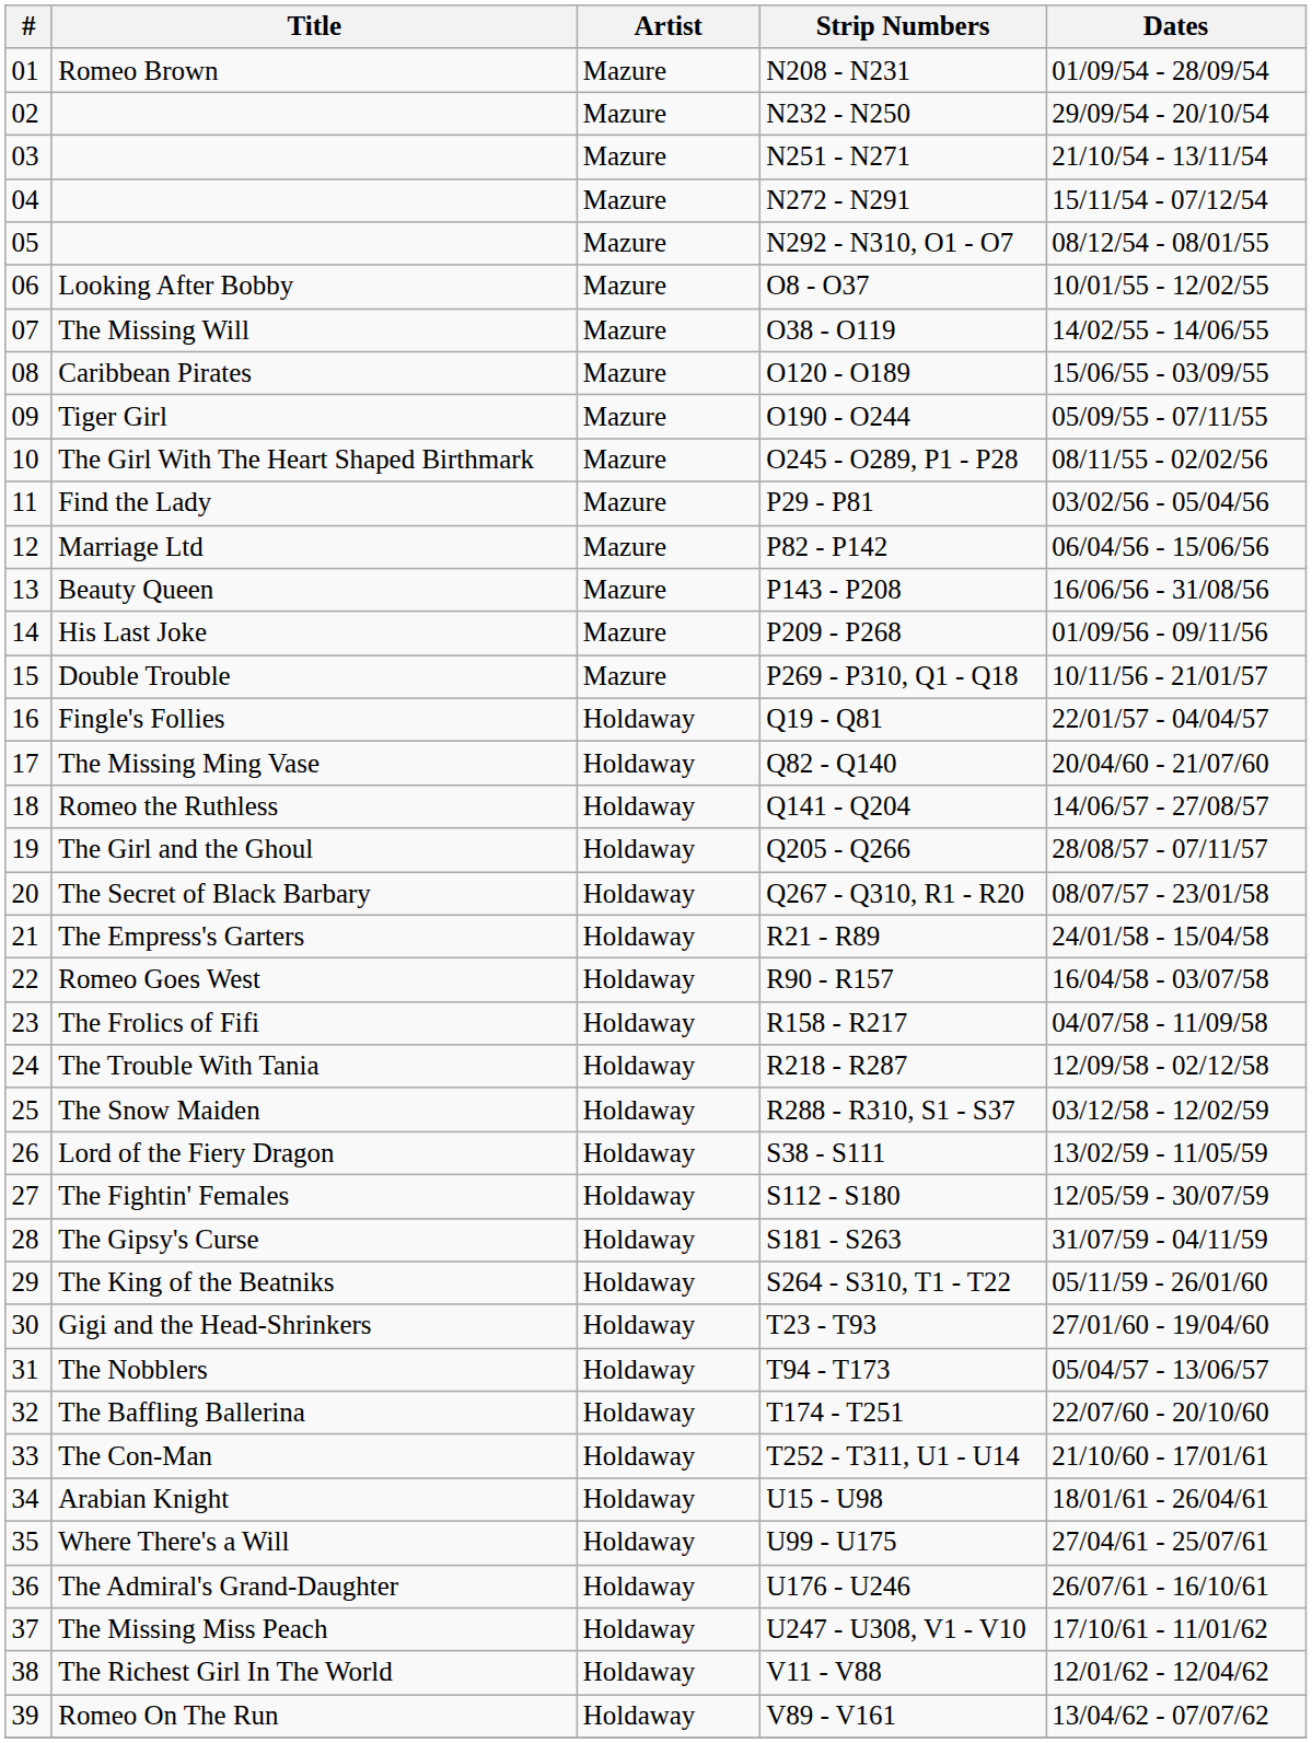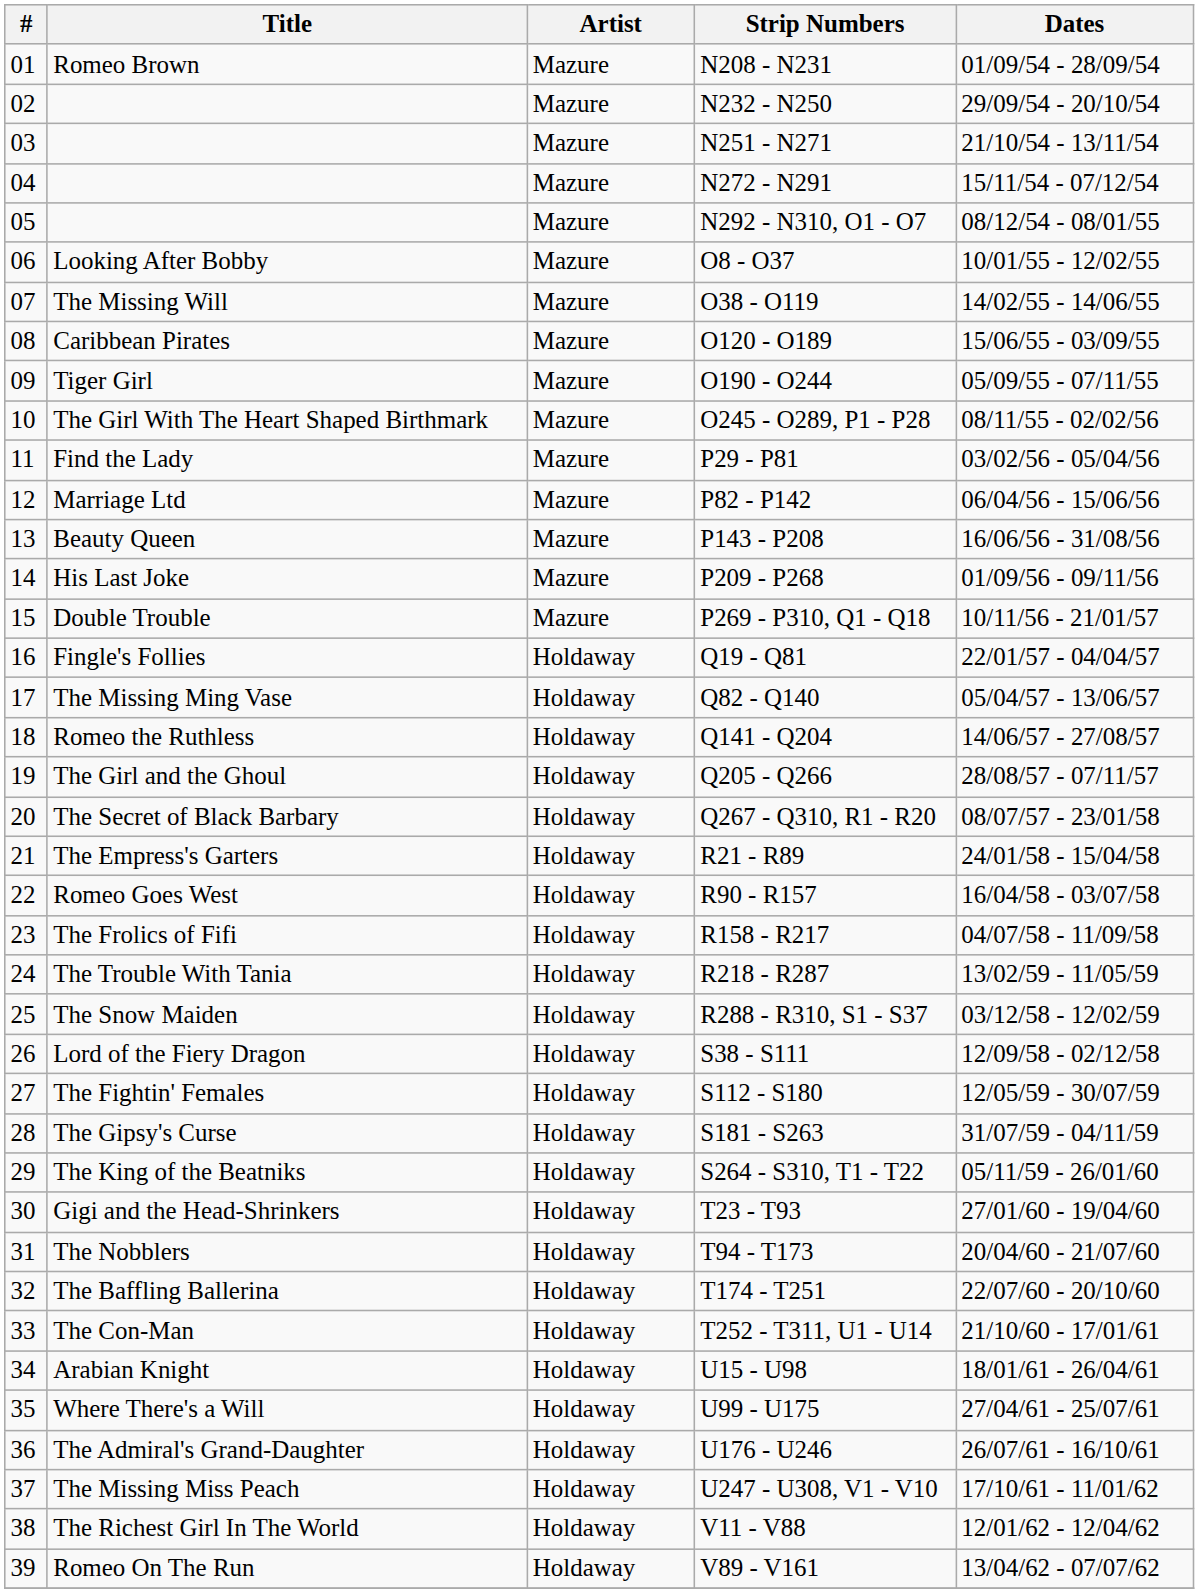 <table class="wikitable">
 <tr>
 <th width="20">#</th>
 <th width="300">Title</th>
 <th width="100">Artist</th>
 <th width="160">Strip Numbers</th>
 <th width="145">Dates</th>
 </tr>
 <tr>
 <td>01</td>
 <td>Romeo Brown</td>
 <td>Mazure</td>
 <td>N208 - N231</td>
 <td>01/09/54 - 28/09/54</td>
 </tr>
 <tr>
 <td>02</td>
 <td></td>
 <td>Mazure</td>
 <td>N232 - N250</td>
 <td>29/09/54 - 20/10/54</td>
 </tr>
 <tr>
 <td>03</td>
 <td></td>
 <td>Mazure</td>
 <td>N251 - N271</td>
 <td>21/10/54 - 13/11/54</td>
 </tr>
 <tr>
 <td>04</td>
 <td></td>
 <td>Mazure</td>
 <td>N272 - N291</td>
 <td>15/11/54 - 07/12/54</td>
 </tr>
 <tr>
 <td>05</td>
 <td></td>
 <td>Mazure</td>
 <td>N292 - N310, O1 - O7</td>
 <td>08/12/54 - 08/01/55</td>
 </tr>
 <tr>
 <td>06</td>
 <td>Looking After Bobby</td>
 <td>Mazure</td>
 <td>O8 - O37</td>
 <td>10/01/55 - 12/02/55</td>
 </tr>
 <tr>
 <td>07</td>
 <td>The Missing Will</td>
 <td>Mazure</td>
 <td>O38 - O119</td>
 <td>14/02/55 - 14/06/55</td>
 </tr>
 <tr>
 <td>08</td>
 <td>Caribbean Pirates</td>
 <td>Mazure</td>
 <td>O120 - O189</td>
 <td>15/06/55 - 03/09/55</td>
 </tr>
 <tr>
 <td>09</td>
 <td>Tiger Girl</td>
 <td>Mazure</td>
 <td>O190 - O244</td>
 <td>05/09/55 - 07/11/55</td>
 </tr>
 <tr>
 <td>10</td>
 <td>The Girl With The Heart Shaped Birthmark</td>
 <td>Mazure</td>
 <td>O245 - O289, P1 - P28</td>
 <td>08/11/55 - 02/02/56</td>
 </tr>
 <tr>
 <td>11</td>
 <td>Find the Lady</td>
 <td>Mazure</td>
 <td>P29 - P81</td>
 <td>03/02/56 - 05/04/56</td>
 </tr>
 <tr>
 <td>12</td>
 <td>Marriage Ltd</td>
 <td>Mazure</td>
 <td>P82 - P142</td>
 <td>06/04/56 - 15/06/56</td>
 </tr>
 <tr>
 <td>13</td>
 <td>Beauty Queen</td>
 <td>Mazure</td>
 <td>P143 - P208</td>
 <td>16/06/56 - 31/08/56</td>
 </tr>
 <tr>
 <td>14</td>
 <td>His Last Joke</td>
 <td>Mazure</td>
 <td>P209 - P268</td>
 <td>01/09/56 - 09/11/56</td>
 </tr>
 <tr>
 <td>15</td>
 <td>Double Trouble</td>
 <td>Mazure</td>
 <td>P269 - P310, Q1 - Q18</td>
 <td>10/11/56 - 21/01/57</td>
 </tr>
 <tr>
 <td>16</td>
 <td>Fingle's Follies</td>
 <td>Holdaway</td>
 <td>Q19 - Q81</td>
 <td>22/01/57 - 04/04/57</td>
 </tr>
 <tr>
 <td>17</td>
 <td>The Missing Ming Vase</td>
 <td>Holdaway</td>
 <td>Q82 - Q140</td>
-<td>20/04/60 - 21/07/60</td>
+<td>05/04/57 - 13/06/57</td>
 </tr>
 <tr>
 <td>18</td>
 <td>Romeo the Ruthless</td>
 <td>Holdaway</td>
 <td>Q141 - Q204</td>
 <td>14/06/57 - 27/08/57</td>
 </tr>
 <tr>
 <td>19</td>
 <td>The Girl and the Ghoul</td>
 <td>Holdaway</td>
 <td>Q205 - Q266</td>
 <td>28/08/57 - 07/11/57</td>
 </tr>
 <tr>
 <td>20</td>
 <td>The Secret of Black Barbary</td>
 <td>Holdaway</td>
 <td>Q267 - Q310, R1 - R20</td>
 <td>08/07/57 - 23/01/58</td>
 </tr>
 <tr>
 <td>21</td>
 <td>The Empress's Garters</td>
 <td>Holdaway</td>
 <td>R21 - R89</td>
 <td>24/01/58 - 15/04/58</td>
 </tr>
 <tr>
 <td>22</td>
 <td>Romeo Goes West</td>
 <td>Holdaway</td>
 <td>R90 - R157</td>
 <td>16/04/58 - 03/07/58</td>
 </tr>
 <tr>
 <td>23</td>
 <td>The Frolics of Fifi</td>
 <td>Holdaway</td>
 <td>R158 - R217</td>
 <td>04/07/58 - 11/09/58</td>
 </tr>
 <tr>
 <td>24</td>
 <td>The Trouble With Tania</td>
 <td>Holdaway</td>
 <td>R218 - R287</td>
-<td>12/09/58 - 02/12/58</td>
+<td>13/02/59 - 11/05/59</td>
 </tr>
 <tr>
 <td>25</td>
 <td>The Snow Maiden</td>
 <td>Holdaway</td>
 <td>R288 - R310, S1 - S37</td>
 <td>03/12/58 - 12/02/59</td>
 </tr>
 <tr>
 <td>26</td>
 <td>Lord of the Fiery Dragon</td>
 <td>Holdaway</td>
 <td>S38 - S111</td>
-<td>13/02/59 - 11/05/59</td>
+<td>12/09/58 - 02/12/58</td>
 </tr>
 <tr>
 <td>27</td>
 <td>The Fightin' Females</td>
 <td>Holdaway</td>
 <td>S112 - S180</td>
 <td>12/05/59 - 30/07/59</td>
 </tr>
 <tr>
 <td>28</td>
 <td>The Gipsy's Curse</td>
 <td>Holdaway</td>
 <td>S181 - S263</td>
 <td>31/07/59 - 04/11/59</td>
 </tr>
 <tr>
 <td>29</td>
 <td>The King of the Beatniks</td>
 <td>Holdaway</td>
 <td>S264 - S310, T1 - T22</td>
 <td>05/11/59 - 26/01/60</td>
 </tr>
 <tr>
 <td>30</td>
 <td>Gigi and the Head-Shrinkers</td>
 <td>Holdaway</td>
 <td>T23 - T93</td>
 <td>27/01/60 - 19/04/60</td>
 </tr>
 <tr>
 <td>31</td>
 <td>The Nobblers</td>
 <td>Holdaway</td>
 <td>T94 - T173</td>
-<td>05/04/57 - 13/06/57</td>
+<td>20/04/60 - 21/07/60</td>
 </tr>
 <tr>
 <td>32</td>
 <td>The Baffling Ballerina</td>
 <td>Holdaway</td>
 <td>T174 - T251</td>
 <td>22/07/60 - 20/10/60</td>
 </tr>
 <tr>
 <td>33</td>
 <td>The Con-Man</td>
 <td>Holdaway</td>
 <td>T252 - T311, U1 - U14</td>
 <td>21/10/60 - 17/01/61</td>
 </tr>
 <tr>
 <td>34</td>
 <td>Arabian Knight</td>
 <td>Holdaway</td>
 <td>U15 - U98</td>
 <td>18/01/61 - 26/04/61</td>
 </tr>
 <tr>
 <td>35</td>
 <td>Where There's a Will</td>
 <td>Holdaway</td>
 <td>U99 - U175</td>
 <td>27/04/61 - 25/07/61</td>
 </tr>
 <tr>
 <td>36</td>
 <td>The Admiral's Grand-Daughter</td>
 <td>Holdaway</td>
 <td>U176 - U246</td>
 <td>26/07/61 - 16/10/61</td>
 </tr>
 <tr>
 <td>37</td>
 <td>The Missing Miss Peach</td>
 <td>Holdaway</td>
 <td>U247 - U308, V1 - V10</td>
 <td>17/10/61 - 11/01/62</td>
 </tr>
 <tr>
 <td>38</td>
 <td>The Richest Girl In The World</td>
 <td>Holdaway</td>
 <td>V11 - V88</td>
 <td>12/01/62 - 12/04/62</td>
 </tr>
 <tr>
 <td>39</td>
 <td>Romeo On The Run</td>
 <td>Holdaway</td>
 <td>V89 - V161</td>
 <td>13/04/62 - 07/07/62</td>
 </tr>
 <tr>
 </tr>
 </table>
